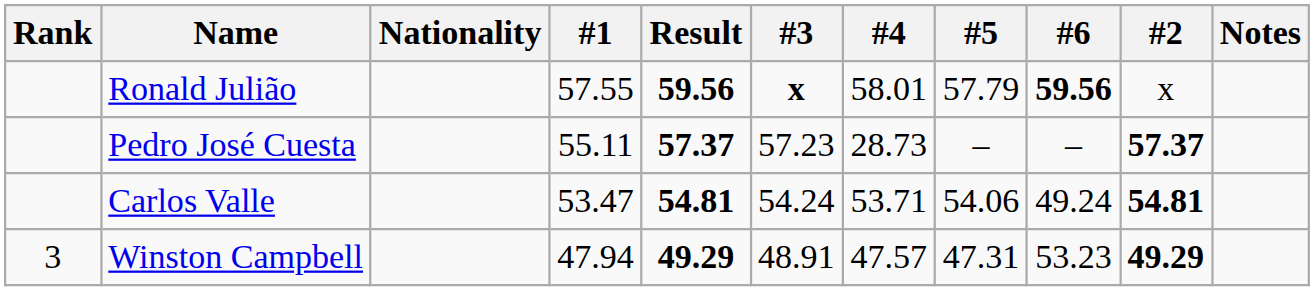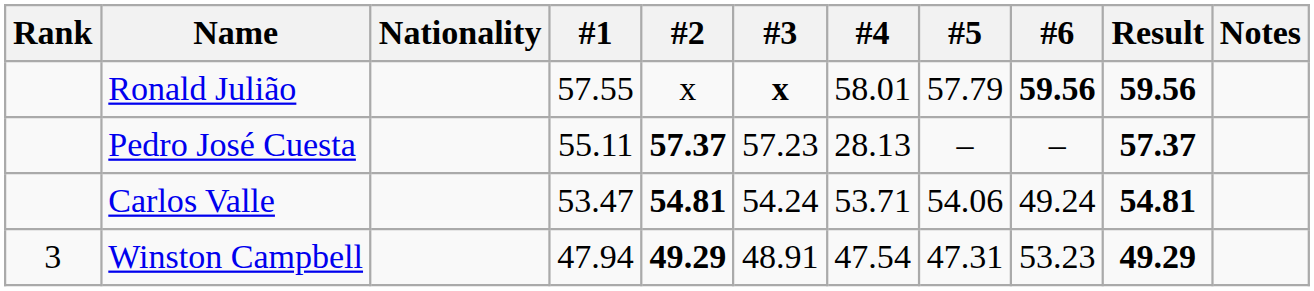 <table class="wikitable sortable" style="text-align:center;font-size:95%">
 <tr>
 <th>Rank</th>
 <th>Name</th>
 <th>Nationality</th>
 <th>#1</th>
-<th>Result</th>
+<th>#2</th>
 <th>#3</th>
 <th>#4</th>
 <th>#5</th>
 <th>#6</th>
-<th>#2</th>
+<th>Result</th>
 <th>Notes</th>
 </tr>
 <tr>
 <td></td>
 <td align=left><a href='#'>Ronald Julião</a></td>
 <td align=left></td>
 <td>57.55</td>
-<td><strong>59.56</strong></td>
+<td>x</td>
 <td><strong>x</strong></td>
 <td>58.01</td>
 <td>57.79</td>
 <td><strong>59.56</strong></td>
-<td>x</td>
+<td><strong>59.56</strong></td>
 <td></td>
 </tr>
 <tr>
 <td></td>
 <td align=left><a href='#'>Pedro José Cuesta</a></td>
 <td align=left></td>
 <td>55.11</td>
 <td><strong>57.37</strong></td>
 <td>57.23</td>
-<td>28.73</td>
+<td>28.13</td>
 <td>–</td>
 <td>–</td>
 <td><strong>57.37</strong></td>
 <td></td>
 </tr>
 <tr>
 <td></td>
 <td align=left><a href='#'>Carlos Valle</a></td>
 <td align=left></td>
 <td>53.47</td>
 <td><strong>54.81</strong></td>
 <td>54.24</td>
 <td>53.71</td>
 <td>54.06</td>
 <td>49.24</td>
 <td><strong>54.81</strong></td>
 <td></td>
 </tr>
 <tr>
 <td>3</td>
 <td align=left><a href='#'>Winston Campbell</a></td>
 <td align=left></td>
 <td>47.94</td>
 <td><strong>49.29</strong></td>
 <td>48.91</td>
-<td>47.57</td>
+<td>47.54</td>
 <td>47.31</td>
 <td>53.23</td>
 <td><strong>49.29</strong></td>
 <td></td>
 </tr>
 </table>
